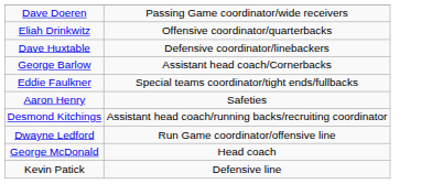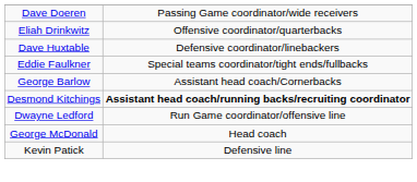 <table class="wikitable">
 <tr>
 </tr>
 <tr align="center">
 <td><a href='#'>Dave Doeren</a></td>
 <td>Passing Game coordinator/wide receivers</td>
 </tr>
 <tr align="center">
 <td><a href='#'>Eliah Drinkwitz</a></td>
 <td>Offensive coordinator/quarterbacks</td>
 </tr>
 <tr align="center">
 <td><a href='#'>Dave Huxtable</a></td>
 <td>Defensive coordinator/linebackers</td>
 </tr>
 <tr align="center">
+<td><a href='#'>Eddie Faulkner</a></td>
+<td>Special teams coordinator/tight ends/fullbacks</td>
+</tr>
+<tr align="center">
 <td><a href='#'>George Barlow</a></td>
 <td>Assistant head coach/Cornerbacks</td>
 </tr>
 <tr align="center">
-<td><a href='#'>Eddie Faulkner</a></td>
-<td>Special teams coordinator/tight ends/fullbacks</td>
-</tr>
-<tr align="center">
-<td><a href='#'>Aaron Henry</a></td>
-<td>Safeties</td>
-</tr>
-<tr align="center">
 <td><a href='#'>Desmond Kitchings</a></td>
-<td>Assistant head coach/running backs/recruiting coordinator</td>
+<td><strong>Assistant head coach/running backs/recruiting coordinator</strong></td>
 </tr>
 <tr align="center">
 <td><a href='#'>Dwayne Ledford</a></td>
 <td>Run Game coordinator/offensive line</td>
 </tr>
 <tr align="center">
 <td><a href='#'>George McDonald</a></td>
 <td>Head coach</td>
 </tr>
 <tr align="center">
 <td>Kevin Patick</td>
 <td>Defensive line</td>
 </tr>
 </table>
